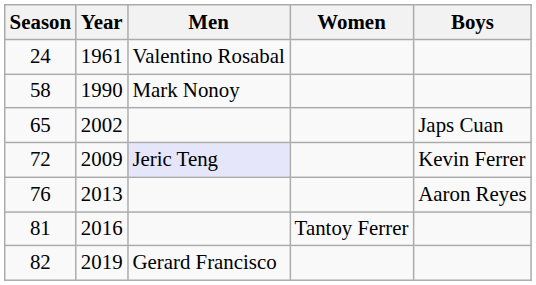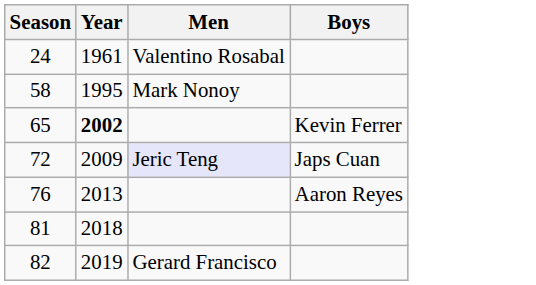 <table class="wikitable" style="font-size:90%;">
 <tr style="background:#dddddd; text-align:center">
 <th>Season</th>
 <th>Year</th>
 <th>Men</th>
-<th>Women</th>
 <th>Boys</th>
 </tr>
 <tr>
 <td style="text-align:center;">24</td>
 <td>1961</td>
 <td>Valentino Rosabal</td>
 <td></td>
-<td></td>
 </tr>
 <tr>
 <td style="text-align:center;">58</td>
-<td>1990</td>
+<td>1995</td>
 <td>Mark Nonoy</td>
-<td></td>
 <td></td>
 </tr>
 <tr>
 <td style="text-align:center;">65</td>
-<td>2002</td>
+<td><strong>2002</strong></td>
 <td></td>
-<td></td>
-<td>Japs Cuan</td>
+<td>Kevin Ferrer</td>
 </tr>
 <tr>
 <td style="text-align:center;">72</td>
 <td>2009</td>
 <td style="background: lavender;">Jeric Teng</td>
-<td></td>
-<td>Kevin Ferrer</td>
+<td>Japs Cuan</td>
 </tr>
 <tr>
 <td style="text-align:center;">76</td>
 <td>2013</td>
 <td></td>
-<td></td>
 <td>Aaron Reyes</td>
 </tr>
 <tr>
 <td style="text-align:center;">81</td>
-<td>2016</td>
+<td>2018</td>
 <td></td>
-<td>Tantoy Ferrer</td>
 <td></td>
 </tr>
 <tr>
 <td style="text-align:center;">82</td>
 <td>2019</td>
 <td>Gerard Francisco</td>
 <td></td>
-<td></td>
 </tr>
 </table>
